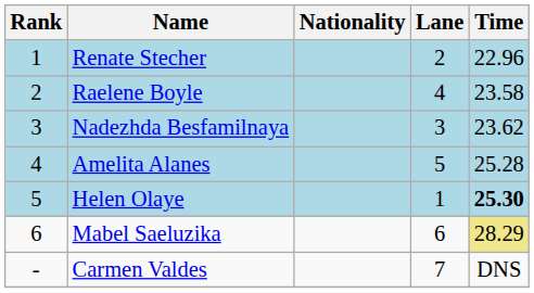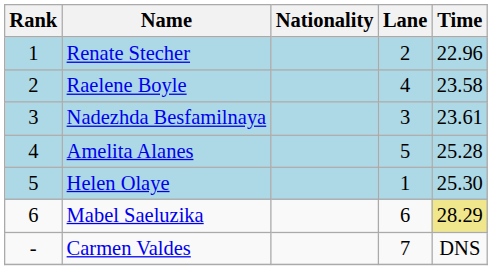 <table class="wikitable sortable" style="text-align:center">
 <tr>
 <th>Rank</th>
 <th>Name</th>
 <th>Nationality</th>
 <th>Lane</th>
 <th>Time</th>
 </tr>
 <tr bgcolor=lightblue>
 <td>1</td>
 <td align=left><a href='#'>Renate Stecher</a></td>
 <td align=left></td>
 <td>2</td>
 <td>22.96</td>
 </tr>
 <tr bgcolor=lightblue>
 <td>2</td>
 <td align=left><a href='#'>Raelene Boyle</a></td>
 <td align=left></td>
 <td>4</td>
 <td>23.58</td>
 </tr>
 <tr bgcolor=lightblue>
 <td>3</td>
 <td align=left><a href='#'>Nadezhda Besfamilnaya</a></td>
 <td align=left></td>
 <td>3</td>
-<td>23.62</td>
+<td>23.61</td>
 </tr>
 <tr bgcolor=lightblue>
 <td>4</td>
 <td align=left><a href='#'>Amelita Alanes</a></td>
 <td align=left></td>
 <td>5</td>
 <td>25.28</td>
 </tr>
 <tr bgcolor=lightblue>
 <td>5</td>
 <td align=left><a href='#'>Helen Olaye</a></td>
 <td align=left></td>
 <td>1</td>
-<td><strong>25.30</strong></td>
+<td>25.30</td>
 </tr>
 <tr>
 <td>6</td>
 <td align=left><a href='#'>Mabel Saeluzika</a></td>
 <td align=left></td>
 <td>6</td>
 <td style="background: khaki;">28.29</td>
 </tr>
 <tr>
 <td>-</td>
 <td align=left><a href='#'>Carmen Valdes</a></td>
 <td align=left></td>
 <td>7</td>
 <td>DNS</td>
 </tr>
 <tr>
 </tr>
 </table>
